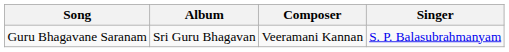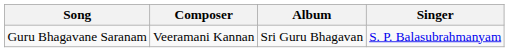 <table class="wikitable">
 <tr>
 <th>Song</th>
+<th>Composer</th>
 <th>Album</th>
-<th>Composer</th>
 <th>Singer</th>
 </tr>
 <tr>
 <td>Guru Bhagavane Saranam</td>
+<td>Veeramani Kannan</td>
 <td>Sri Guru Bhagavan</td>
-<td>Veeramani Kannan</td>
 <td><a href='#'>S. P. Balasubrahmanyam</a></td>
 </tr>
 </table>
